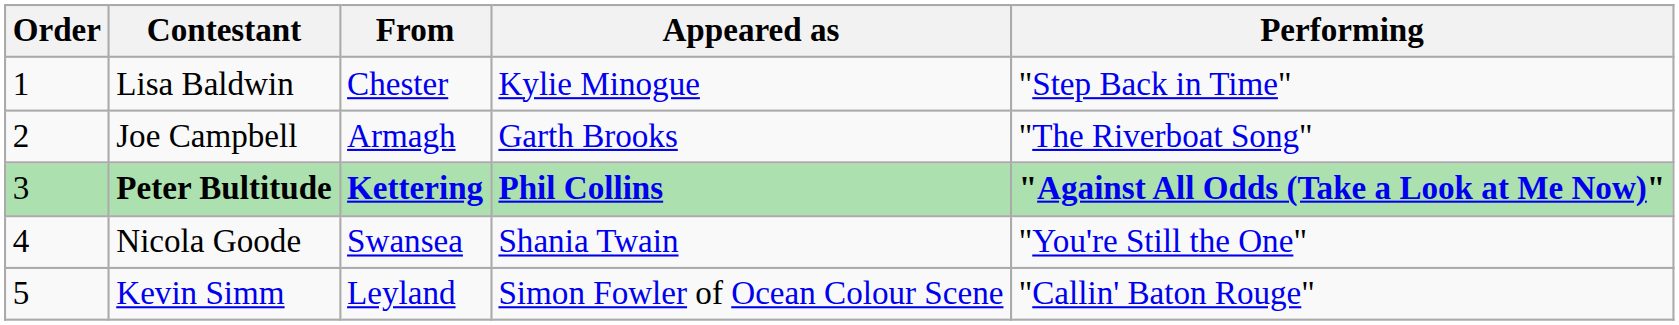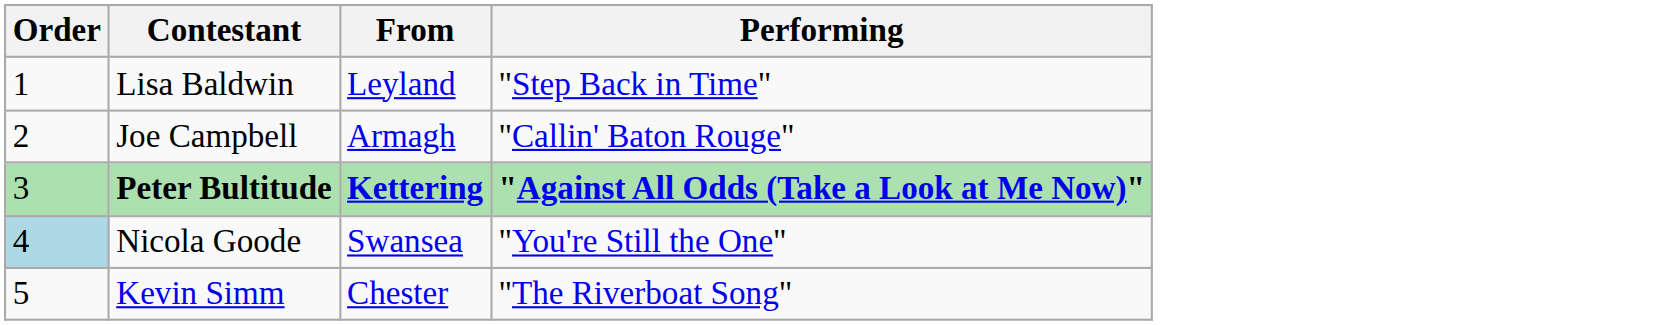 <table class="wikitable">
 <tr>
 <th>Order</th>
 <th>Contestant</th>
 <th>From</th>
-<th>Appeared as</th>
 <th>Performing</th>
 </tr>
 <tr>
 <td>1</td>
 <td>Lisa Baldwin</td>
-<td><a href='#'>Chester</a></td>
-<td><a href='#'>Kylie Minogue</a></td>
+<td><a href='#'>Leyland</a></td>
 <td>"<a href='#'>Step Back in Time</a>"</td>
 </tr>
 <tr>
 <td>2</td>
 <td>Joe Campbell</td>
 <td><a href='#'>Armagh</a></td>
-<td><a href='#'>Garth Brooks</a></td>
-<td>"<a href='#'>The Riverboat Song</a>"</td>
+<td>"<a href='#'>Callin' Baton Rouge</a>"</td>
 </tr>
 <tr style="background:#ACE1AF;">
 <td>3</td>
 <td><strong>Peter Bultitude</strong></td>
 <td><strong><a href='#'>Kettering</a></strong></td>
-<td><strong><a href='#'>Phil Collins</a></strong></td>
 <td><strong>"<a href='#'>Against All Odds (Take a Look at Me Now)</a>"</strong></td>
 </tr>
 <tr>
-<td>4</td>
+<td style="background: lightblue;">4</td>
 <td>Nicola Goode</td>
 <td><a href='#'>Swansea</a></td>
-<td><a href='#'>Shania Twain</a></td>
 <td>"<a href='#'>You're Still the One</a>"</td>
 </tr>
 <tr>
 <td>5</td>
 <td><a href='#'>Kevin Simm</a></td>
-<td><a href='#'>Leyland</a></td>
-<td><a href='#'>Simon Fowler</a> of <a href='#'>Ocean Colour Scene</a></td>
-<td>"<a href='#'>Callin' Baton Rouge</a>"</td>
+<td><a href='#'>Chester</a></td>
+<td>"<a href='#'>The Riverboat Song</a>"</td>
 </tr>
 </table>
